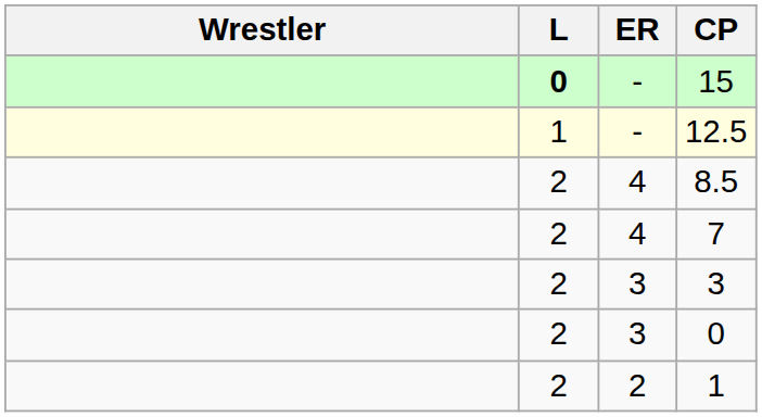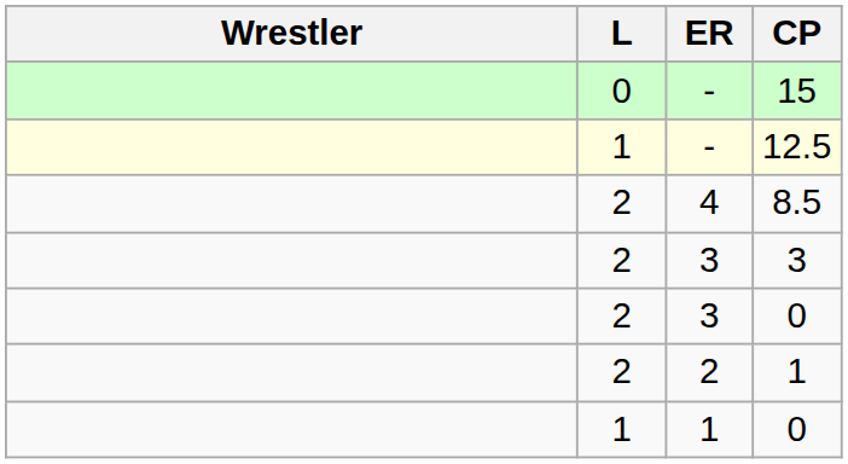 <table class="wikitable" style="text-align: center;" |>
 <tr>
 <th width="250">Wrestler</th>
 <th width="32">L</th>
 <th width="32">ER</th>
 <th width="32">CP</th>
 </tr>
 <tr bgcolor="ccffcc">
 <td style="text-align:left;"></td>
-<td><strong>0</strong></td>
+<td>0</td>
 <td>-</td>
 <td>15</td>
 </tr>
 <tr bgcolor="lightyellow">
 <td style="text-align:left;"></td>
 <td>1</td>
 <td>-</td>
 <td>12.5</td>
 </tr>
 <tr>
 <td style="text-align:left;"></td>
 <td>2</td>
 <td>4</td>
 <td>8.5</td>
-</tr>
-<tr>
-<td style="text-align:left;"></td>
-<td>2</td>
-<td>4</td>
-<td>7</td>
 </tr>
 <tr>
 <td style="text-align:left;"></td>
 <td>2</td>
 <td>3</td>
 <td>3</td>
 </tr>
 <tr>
 <td style="text-align:left;"></td>
 <td>2</td>
 <td>3</td>
 <td>0</td>
 </tr>
 <tr>
 <td style="text-align:left;"></td>
 <td>2</td>
 <td>2</td>
 <td>1</td>
 </tr>
+<tr>
+<td style="text-align:left;"></td>
+<td>1</td>
+<td>1</td>
+<td>0</td>
+</tr>
 </table>
